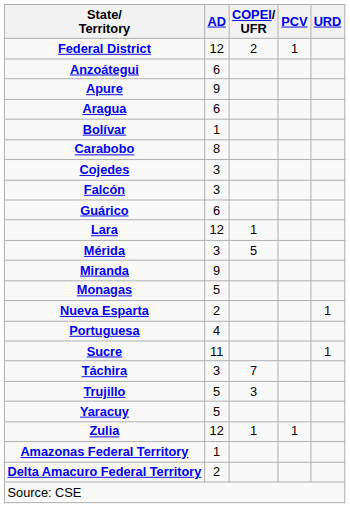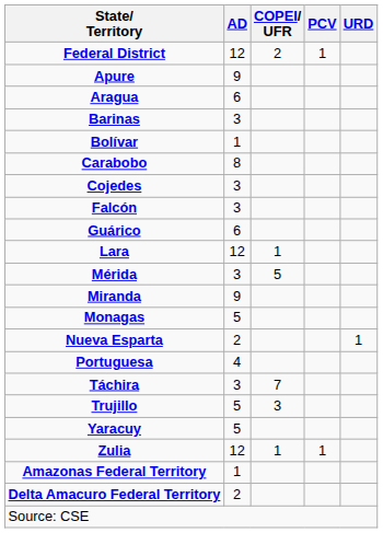 <table class=" wikitable sortable" style="text-align:center; font-size:85%">
 <tr>
 <th>State/<br>Territory</th>
 <th><a href='#'>AD</a></th>
 <th><a href='#'>COPEI</a>/<br>UFR</th>
 <th><a href='#'>PCV</a></th>
 <th><a href='#'>URD</a></th>
 </tr>
 <tr>
 <td><strong><a href='#'>Federal District</a></strong></td>
 <td>12</td>
 <td>2</td>
 <td>1</td>
 <td></td>
 </tr>
 <tr>
-<td><strong><a href='#'>Anzoátegui</a></strong></td>
-<td>6</td>
-<td></td>
-<td></td>
-<td></td>
-</tr>
-<tr>
 <td><strong><a href='#'>Apure</a></strong></td>
 <td>9</td>
 <td></td>
 <td></td>
 <td></td>
 </tr>
 <tr>
 <td><strong><a href='#'>Aragua</a></strong></td>
 <td>6</td>
+<td></td>
+<td></td>
+<td></td>
+</tr>
+<tr>
+<td><strong><a href='#'>Barinas</a></strong></td>
+<td>3</td>
 <td></td>
 <td></td>
 <td></td>
 </tr>
 <tr>
 <td><strong><a href='#'>Bolívar</a></strong></td>
 <td>1</td>
 <td></td>
 <td></td>
 <td></td>
 </tr>
 <tr>
 <td><strong><a href='#'>Carabobo</a></strong></td>
 <td>8</td>
 <td></td>
 <td></td>
 <td></td>
 </tr>
 <tr>
 <td><strong><a href='#'>Cojedes</a></strong></td>
 <td>3</td>
 <td></td>
 <td></td>
 <td></td>
 </tr>
 <tr>
 <td><strong><a href='#'>Falcón</a></strong></td>
 <td>3</td>
 <td></td>
 <td></td>
 <td></td>
 </tr>
 <tr>
 <td><strong><a href='#'>Guárico</a></strong></td>
 <td>6</td>
 <td></td>
 <td></td>
 <td></td>
 </tr>
 <tr>
 <td><strong><a href='#'>Lara</a></strong></td>
 <td>12</td>
 <td>1</td>
 <td></td>
 <td></td>
 </tr>
 <tr>
 <td><strong><a href='#'>Mérida</a></strong></td>
 <td>3</td>
 <td>5</td>
 <td></td>
 <td></td>
 </tr>
 <tr>
 <td><strong><a href='#'>Miranda</a></strong></td>
 <td>9</td>
 <td></td>
 <td></td>
 <td></td>
 </tr>
 <tr>
 <td><strong><a href='#'>Monagas</a></strong></td>
 <td>5</td>
 <td></td>
 <td></td>
 <td></td>
 </tr>
 <tr>
 <td><strong><a href='#'>Nueva Esparta</a></strong></td>
 <td>2</td>
 <td></td>
 <td></td>
 <td>1</td>
 </tr>
 <tr>
 <td><strong><a href='#'>Portuguesa</a></strong></td>
 <td>4</td>
 <td></td>
 <td></td>
 <td></td>
 </tr>
 <tr>
-<td><strong><a href='#'>Sucre</a></strong></td>
-<td>11</td>
-<td></td>
-<td></td>
-<td>1</td>
-</tr>
-<tr>
 <td><strong><a href='#'>Táchira</a></strong></td>
 <td>3</td>
 <td>7</td>
 <td></td>
 <td></td>
 </tr>
 <tr>
 <td><strong><a href='#'>Trujillo</a></strong></td>
 <td>5</td>
 <td>3</td>
 <td></td>
 <td></td>
 </tr>
 <tr>
 <td><strong><a href='#'>Yaracuy</a></strong></td>
 <td>5</td>
 <td></td>
 <td></td>
 <td></td>
 </tr>
 <tr>
 <td><strong><a href='#'>Zulia</a></strong></td>
 <td>12</td>
 <td>1</td>
 <td>1</td>
 <td></td>
 </tr>
 <tr>
 <td><strong><a href='#'>Amazonas Federal Territory</a></strong></td>
 <td>1</td>
 <td></td>
 <td></td>
 <td></td>
 </tr>
 <tr>
 <td><strong><a href='#'>Delta Amacuro Federal Territory</a></strong></td>
 <td>2</td>
 <td></td>
 <td></td>
 <td></td>
 </tr>
 <tr>
 <td align=left colspan=5>Source: CSE</td>
 </tr>
 </table>
